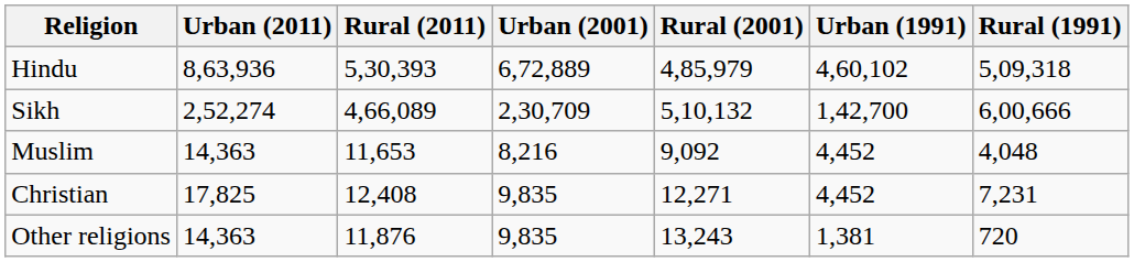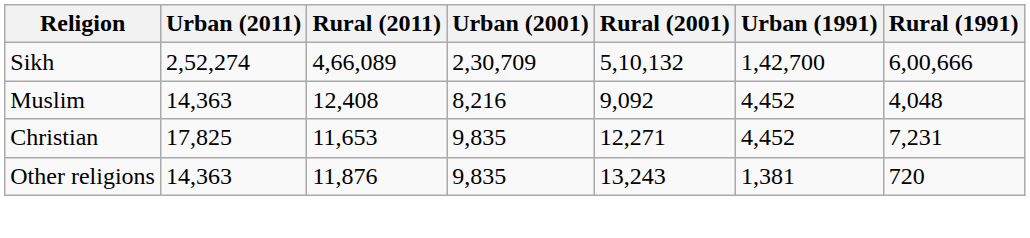 <table class="wikitable sort">
 <tr>
 <th>Religion</th>
 <th>Urban (2011)</th>
 <th>Rural (2011)</th>
 <th>Urban (2001)</th>
 <th>Rural (2001)</th>
 <th>Urban (1991)</th>
 <th>Rural (1991)</th>
-</tr>
-<tr>
-<td>Hindu</td>
-<td>8,63,936</td>
-<td>5,30,393</td>
-<td>6,72,889</td>
-<td>4,85,979</td>
-<td>4,60,102</td>
-<td>5,09,318</td>
 </tr>
 <tr>
 <td>Sikh</td>
 <td>2,52,274</td>
 <td>4,66,089</td>
 <td>2,30,709</td>
 <td>5,10,132</td>
 <td>1,42,700</td>
 <td>6,00,666</td>
 </tr>
 <tr>
 <td>Muslim</td>
 <td>14,363</td>
-<td>11,653</td>
+<td>12,408</td>
 <td>8,216</td>
 <td>9,092</td>
 <td>4,452</td>
 <td>4,048</td>
 </tr>
 <tr>
 <td>Christian</td>
 <td>17,825</td>
-<td>12,408</td>
+<td>11,653</td>
 <td>9,835</td>
 <td>12,271</td>
 <td>4,452</td>
 <td>7,231</td>
 </tr>
 <tr>
 <td>Other religions</td>
 <td>14,363</td>
 <td>11,876</td>
 <td>9,835</td>
 <td>13,243</td>
 <td>1,381</td>
 <td>720</td>
 </tr>
 </table>
